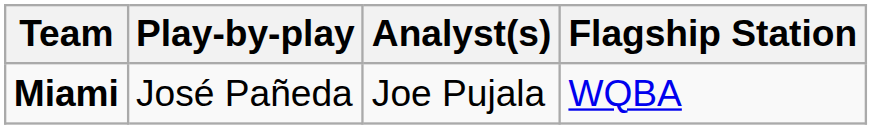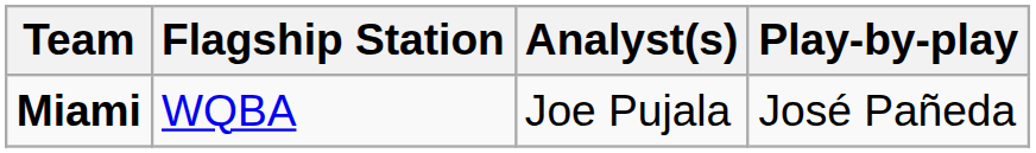 <table class="wikitable">
 <tr>
 <th>Team</th>
+<th>Flagship Station</th>
+<th>Analyst(s)</th>
 <th>Play-by-play</th>
-<th>Analyst(s)</th>
-<th>Flagship Station</th>
 </tr>
 <tr>
 <td><strong>Miami</strong></td>
+<td><a href='#'>WQBA</a></td>
+<td>Joe Pujala</td>
 <td>José Pañeda</td>
-<td>Joe Pujala</td>
-<td><a href='#'>WQBA</a></td>
 </tr>
 </table>
